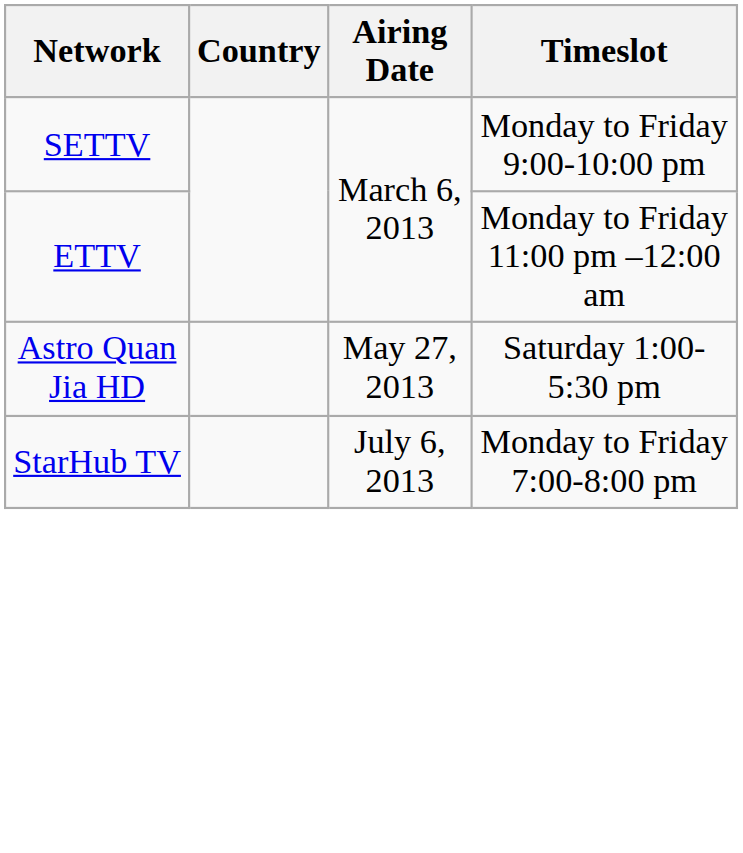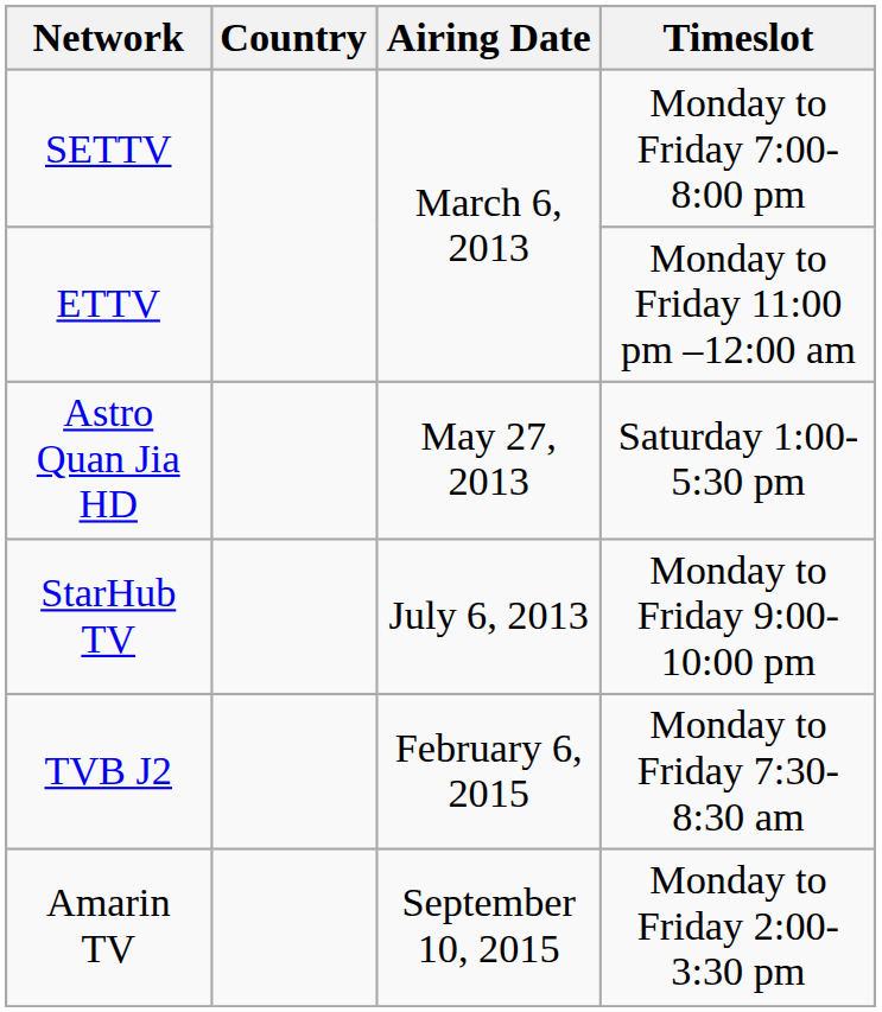 <table class="wikitable" style="text-align:center;width:55%;">
 <tr>
 <th>Network</th>
 <th>Country</th>
 <th>Airing Date</th>
 <th>Timeslot</th>
 </tr>
 <tr>
 <td><a href='#'>SETTV</a></td>
 <td rowspan=2></td>
 <td rowspan=2>March 6, 2013</td>
-<td>Monday to Friday 9:00-10:00 pm</td>
+<td>Monday to Friday 7:00-8:00 pm</td>
 </tr>
 <tr>
 <td><a href='#'>ETTV</a></td>
 <td>Monday to Friday 11:00 pm –12:00 am</td>
 </tr>
 <tr>
 <td><a href='#'>Astro Quan Jia HD</a></td>
 <td></td>
 <td>May 27, 2013</td>
 <td>Saturday 1:00-5:30 pm</td>
 </tr>
 <tr>
 <td><a href='#'>StarHub TV</a></td>
 <td></td>
 <td>July 6, 2013</td>
-<td>Monday to Friday 7:00-8:00 pm</td>
+<td>Monday to Friday 9:00-10:00 pm</td>
+</tr>
+<tr>
+<td><a href='#'>TVB J2</a></td>
+<td></td>
+<td>February 6, 2015</td>
+<td>Monday to Friday 7:30-8:30 am</td>
+</tr>
+<tr>
+<td>Amarin TV</td>
+<td></td>
+<td>September 10, 2015</td>
+<td>Monday to Friday 2:00-3:30 pm</td>
 </tr>
 </table>
